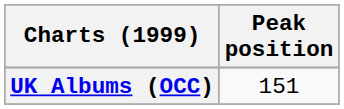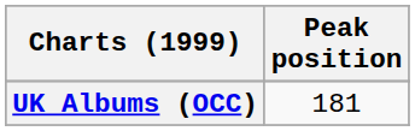 <table class="wikitable plainrowheaders">
 <tr>
 <th scope="col">Charts (1999)</th>
 <th scope="col">Peak<br>position</th>
 </tr>
 <tr>
 </tr>
 <tr>
 <th scope="row"><a href='#'>UK Albums</a> (<a href='#'>OCC</a>)</th>
-<td align="center">151</td>
+<td align="center">181</td>
 </tr>
 </table>
